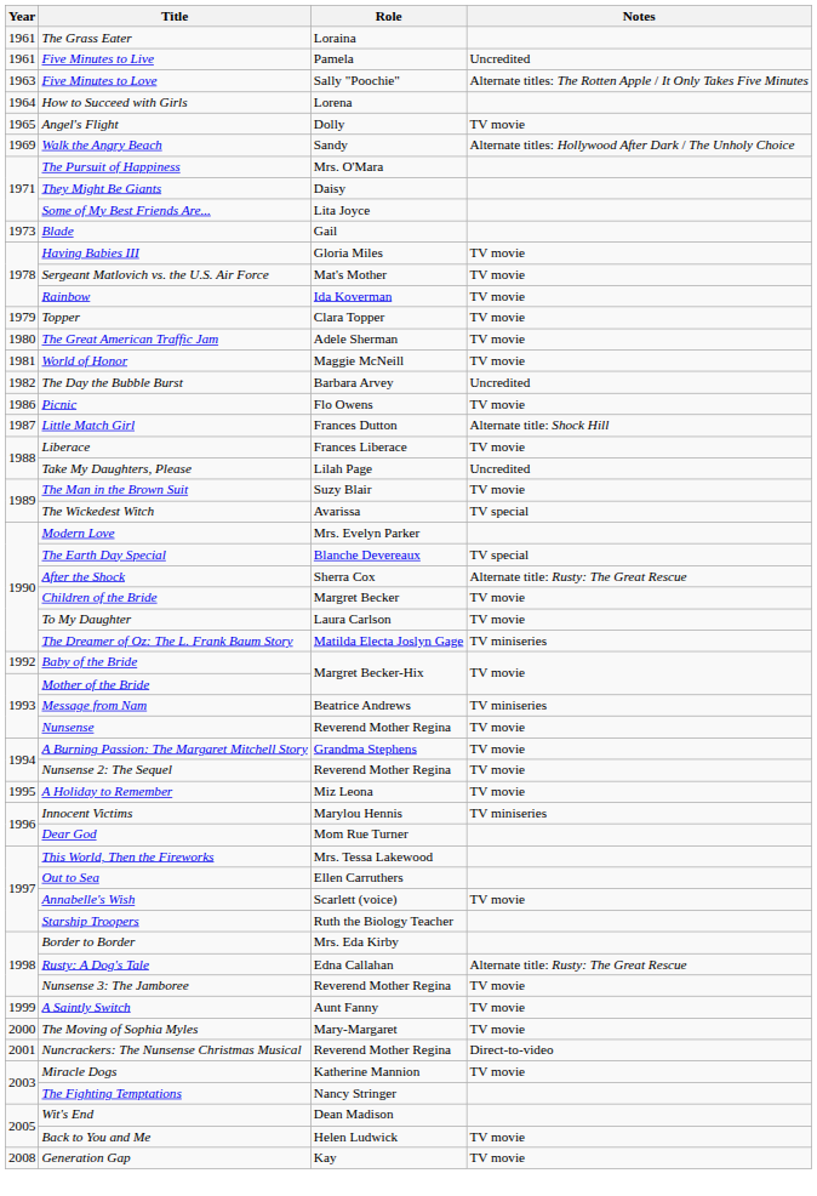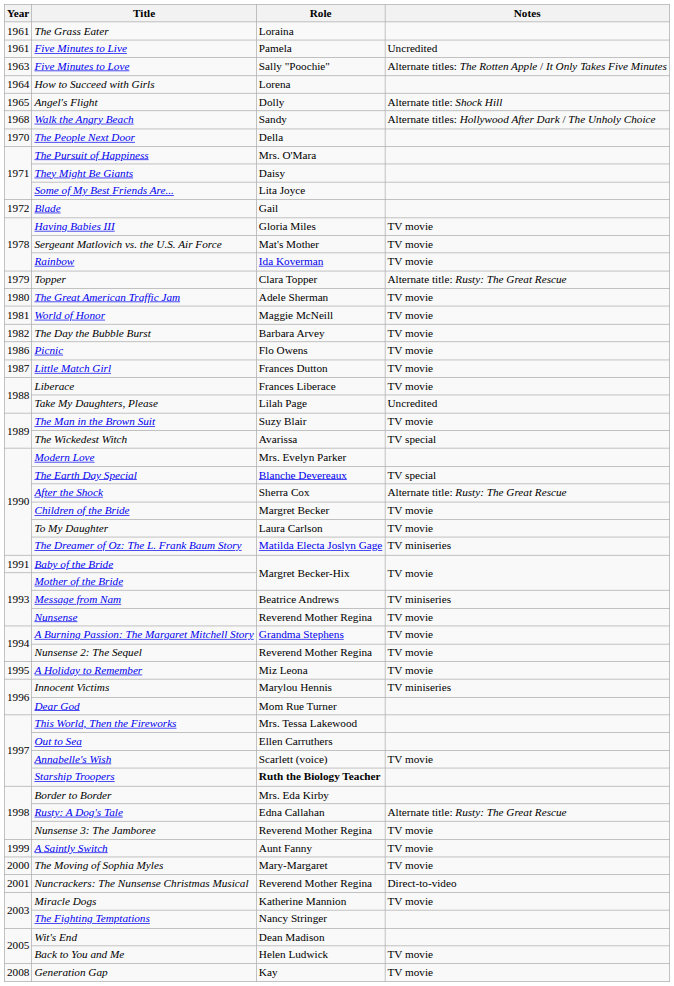 <table class="wikitable sortable">
 <tr>
 <th>Year</th>
 <th>Title</th>
 <th>Role</th>
 <th>Notes</th>
 </tr>
 <tr>
 <td>1961</td>
 <td><em>The Grass Eater</em></td>
 <td>Loraina</td>
 <td></td>
 </tr>
 <tr>
 <td>1961</td>
 <td><em><a href='#'>Five Minutes to Live</a></em></td>
 <td>Pamela</td>
 <td>Uncredited</td>
 </tr>
 <tr>
 <td>1963</td>
 <td><em><a href='#'>Five Minutes to Love</a></em></td>
 <td>Sally "Poochie"</td>
 <td>Alternate titles: <em>The Rotten Apple</em> / <em>It Only Takes Five Minutes</em></td>
 </tr>
 <tr>
 <td>1964</td>
 <td><em>How to Succeed with Girls</em></td>
 <td>Lorena</td>
 <td></td>
 </tr>
 <tr>
 <td>1965</td>
 <td><em>Angel's Flight</em></td>
 <td>Dolly</td>
-<td>TV movie</td>
+<td>Alternate title: <em>Shock Hill</em></td>
 </tr>
 <tr>
-<td>1969</td>
+<td>1968</td>
 <td><em><a href='#'>Walk the Angry Beach</a></em></td>
 <td>Sandy</td>
 <td>Alternate titles: <em>Hollywood After Dark</em> / <em>The Unholy Choice</em></td>
+</tr>
+<tr>
+<td>1970</td>
+<td><em><a href='#'>The People Next Door</a></em></td>
+<td>Della</td>
+<td></td>
 </tr>
 <tr>
 <td rowspan="3">1971</td>
 <td><em><a href='#'>The Pursuit of Happiness</a></em></td>
 <td>Mrs. O'Mara</td>
 <td></td>
 </tr>
 <tr>
 <td><em><a href='#'>They Might Be Giants</a></em></td>
 <td>Daisy</td>
 <td></td>
 </tr>
 <tr>
 <td><em><a href='#'>Some of My Best Friends Are...</a></em></td>
 <td>Lita Joyce</td>
 <td></td>
 </tr>
 <tr>
-<td>1973</td>
+<td>1972</td>
 <td><em><a href='#'>Blade</a></em></td>
 <td>Gail</td>
 <td></td>
 </tr>
 <tr>
 <td rowspan="3">1978</td>
 <td><em><a href='#'>Having Babies III</a></em></td>
 <td>Gloria Miles</td>
 <td>TV movie</td>
 </tr>
 <tr>
 <td><em>Sergeant Matlovich vs. the U.S. Air Force</em></td>
 <td>Mat's Mother</td>
 <td>TV movie</td>
 </tr>
 <tr>
 <td><em><a href='#'>Rainbow</a></em></td>
 <td><a href='#'>Ida Koverman</a></td>
 <td>TV movie</td>
 </tr>
 <tr>
 <td>1979</td>
 <td><em>Topper</em></td>
 <td>Clara Topper</td>
-<td>TV movie</td>
+<td>Alternate title: <em>Rusty: The Great Rescue</em></td>
 </tr>
 <tr>
 <td>1980</td>
 <td><em><a href='#'>The Great American Traffic Jam</a></em></td>
 <td>Adele Sherman</td>
 <td>TV movie</td>
 </tr>
 <tr>
 <td>1981</td>
 <td><em><a href='#'>World of Honor</a></em></td>
 <td>Maggie McNeill</td>
 <td>TV movie</td>
 </tr>
 <tr>
 <td>1982</td>
 <td><em>The Day the Bubble Burst</em></td>
 <td>Barbara Arvey</td>
-<td>Uncredited</td>
+<td>TV movie</td>
 </tr>
 <tr>
 <td>1986</td>
 <td><em><a href='#'>Picnic</a></em></td>
 <td>Flo Owens</td>
 <td>TV movie</td>
 </tr>
 <tr>
 <td>1987</td>
 <td><em><a href='#'>Little Match Girl</a></em></td>
 <td>Frances Dutton</td>
-<td>Alternate title: <em>Shock Hill</em></td>
+<td>TV movie</td>
 </tr>
 <tr>
 <td rowspan="2">1988</td>
 <td><em>Liberace</em></td>
 <td>Frances Liberace</td>
 <td>TV movie</td>
 </tr>
 <tr>
 <td><em>Take My Daughters, Please</em></td>
 <td>Lilah Page</td>
 <td>Uncredited</td>
 </tr>
 <tr>
 <td rowspan="2">1989</td>
 <td><em><a href='#'>The Man in the Brown Suit</a></em></td>
 <td>Suzy Blair</td>
 <td>TV movie</td>
 </tr>
 <tr>
 <td><em>The Wickedest Witch</em></td>
 <td>Avarissa</td>
 <td>TV special</td>
 </tr>
 <tr>
 <td rowspan="6">1990</td>
 <td><em><a href='#'>Modern Love</a></em></td>
 <td>Mrs. Evelyn Parker</td>
 <td></td>
 </tr>
 <tr>
 <td><em><a href='#'>The Earth Day Special</a></em></td>
 <td><a href='#'>Blanche Devereaux</a></td>
 <td>TV special</td>
 </tr>
 <tr>
 <td><em><a href='#'>After the Shock</a></em></td>
 <td>Sherra Cox</td>
 <td>Alternate title: <em>Rusty: The Great Rescue</em></td>
 </tr>
 <tr>
 <td><em><a href='#'>Children of the Bride</a></em></td>
 <td>Margret Becker</td>
 <td>TV movie</td>
 </tr>
 <tr>
 <td><em>To My Daughter</em></td>
 <td>Laura Carlson</td>
 <td>TV movie</td>
 </tr>
 <tr>
 <td><em><a href='#'>The Dreamer of Oz: The L. Frank Baum Story</a></em></td>
 <td><a href='#'>Matilda Electa Joslyn Gage</a></td>
 <td>TV miniseries</td>
 </tr>
 <tr>
-<td>1992</td>
+<td>1991</td>
 <td><em><a href='#'>Baby of the Bride</a></em></td>
 <td rowspan="2">Margret Becker-Hix</td>
 <td rowspan="2">TV movie</td>
 </tr>
 <tr>
 <td rowspan="3">1993</td>
 <td><em><a href='#'>Mother of the Bride</a></em></td>
 </tr>
 <tr>
 <td><em><a href='#'>Message from Nam</a></em></td>
 <td>Beatrice Andrews</td>
 <td>TV miniseries</td>
 </tr>
 <tr>
 <td><em><a href='#'>Nunsense</a></em></td>
 <td>Reverend Mother Regina</td>
 <td>TV movie</td>
 </tr>
 <tr>
 <td rowspan="2">1994</td>
 <td><em><a href='#'>A Burning Passion: The Margaret Mitchell Story</a></em></td>
 <td><a href='#'>Grandma Stephens</a></td>
 <td>TV movie</td>
 </tr>
 <tr>
 <td><em>Nunsense 2: The Sequel</em></td>
 <td>Reverend Mother Regina</td>
 <td>TV movie</td>
 </tr>
 <tr>
 <td>1995</td>
 <td><em><a href='#'>A Holiday to Remember</a></em></td>
 <td>Miz Leona</td>
 <td>TV movie</td>
 </tr>
 <tr>
 <td rowspan="2">1996</td>
 <td><em>Innocent Victims</em></td>
 <td>Marylou Hennis</td>
 <td>TV miniseries</td>
 </tr>
 <tr>
 <td><em><a href='#'>Dear God</a></em></td>
 <td>Mom Rue Turner</td>
 <td></td>
 </tr>
 <tr>
 <td rowspan="4">1997</td>
 <td><em><a href='#'>This World, Then the Fireworks</a></em></td>
 <td>Mrs. Tessa Lakewood</td>
 <td></td>
 </tr>
 <tr>
 <td><em><a href='#'>Out to Sea</a></em></td>
 <td>Ellen Carruthers</td>
 <td></td>
 </tr>
 <tr>
 <td><em><a href='#'>Annabelle's Wish</a></em></td>
 <td>Scarlett (voice)</td>
 <td>TV movie</td>
 </tr>
 <tr>
 <td><em><a href='#'>Starship Troopers</a></em></td>
-<td>Ruth the Biology Teacher</td>
+<td><strong>Ruth the Biology Teacher</strong></td>
 <td></td>
 </tr>
 <tr>
 <td rowspan="3">1998</td>
 <td><em>Border to Border</em></td>
 <td>Mrs. Eda Kirby</td>
 <td></td>
 </tr>
 <tr>
 <td><em><a href='#'>Rusty: A Dog's Tale</a> </em></td>
 <td>Edna Callahan</td>
 <td>Alternate title: <em>Rusty: The Great Rescue</em></td>
 </tr>
 <tr>
 <td><em>Nunsense 3: The Jamboree</em></td>
 <td>Reverend Mother Regina</td>
 <td>TV movie</td>
 </tr>
 <tr>
 <td>1999</td>
 <td><em><a href='#'>A Saintly Switch</a></em></td>
 <td>Aunt Fanny</td>
 <td>TV movie</td>
 </tr>
 <tr>
 <td>2000</td>
 <td><em>The Moving of Sophia Myles</em></td>
 <td>Mary-Margaret</td>
 <td>TV movie</td>
 </tr>
 <tr>
 <td>2001</td>
 <td><em>Nuncrackers: The Nunsense Christmas Musical</em></td>
 <td>Reverend Mother Regina</td>
 <td>Direct-to-video</td>
 </tr>
 <tr>
 <td rowspan="2">2003</td>
 <td><em>Miracle Dogs</em></td>
 <td>Katherine Mannion</td>
 <td>TV movie</td>
 </tr>
 <tr>
 <td><em><a href='#'>The Fighting Temptations</a></em></td>
 <td>Nancy Stringer</td>
 <td></td>
 </tr>
 <tr>
 <td rowspan="2">2005</td>
 <td><em>Wit's End</em></td>
 <td>Dean Madison</td>
 <td></td>
 </tr>
 <tr>
 <td><em>Back to You and Me</em></td>
 <td>Helen Ludwick</td>
 <td>TV movie</td>
 </tr>
 <tr>
 <td>2008</td>
 <td><em>Generation Gap</em></td>
 <td>Kay</td>
 <td>TV movie</td>
 </tr>
 </table>
